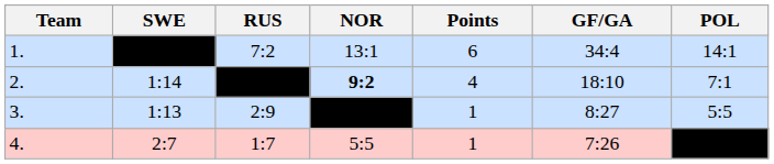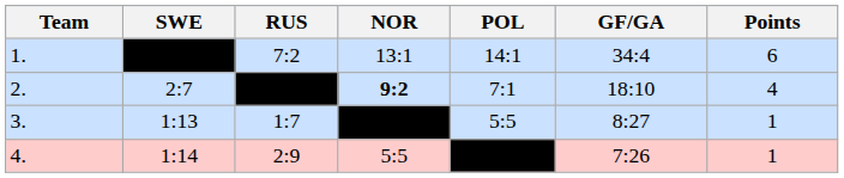 <table class="wikitable" bgcolor="#EFEFFF" width="50%">
 <tr bgcolor="#BCD2EE">
 <th>Team</th>
 <th>SWE</th>
 <th>RUS</th>
 <th>NOR</th>
+<th>POL</th>
+<th>GF/GA</th>
 <th>Points</th>
-<th>GF/GA</th>
-<th>POL</th>
 </tr>
 <tr bgcolor="#CAE1FF" align="center">
 <td align="left">1. </td>
 <td style="background:#000000;"></td>
 <td>7:2</td>
 <td>13:1</td>
+<td>14:1</td>
+<td>34:4</td>
 <td>6</td>
-<td>34:4</td>
-<td>14:1</td>
 </tr>
 <tr bgcolor="#CAE1FF" align="center">
 <td align="left">2. </td>
-<td>1:14</td>
+<td>2:7</td>
 <td style="background:#000000;"></td>
 <td><strong>9:2</strong></td>
+<td>7:1</td>
+<td>18:10</td>
 <td>4</td>
-<td>18:10</td>
-<td>7:1</td>
 </tr>
 <tr bgcolor="#CAE1FF" align="center">
 <td align="left">3. </td>
 <td>1:13</td>
-<td>2:9</td>
+<td>1:7</td>
 <td style="background:#000000;"></td>
+<td>5:5</td>
+<td>8:27</td>
 <td>1</td>
-<td>8:27</td>
-<td>5:5</td>
 </tr>
 <tr bgcolor="#ffcccc" align="center">
 <td align="left">4. </td>
-<td>2:7</td>
-<td>1:7</td>
+<td>1:14</td>
+<td>2:9</td>
 <td>5:5</td>
+<td style="background:#000000;"></td>
+<td>7:26</td>
 <td>1</td>
-<td>7:26</td>
-<td style="background:#000000;"></td>
 </tr>
 </table>
